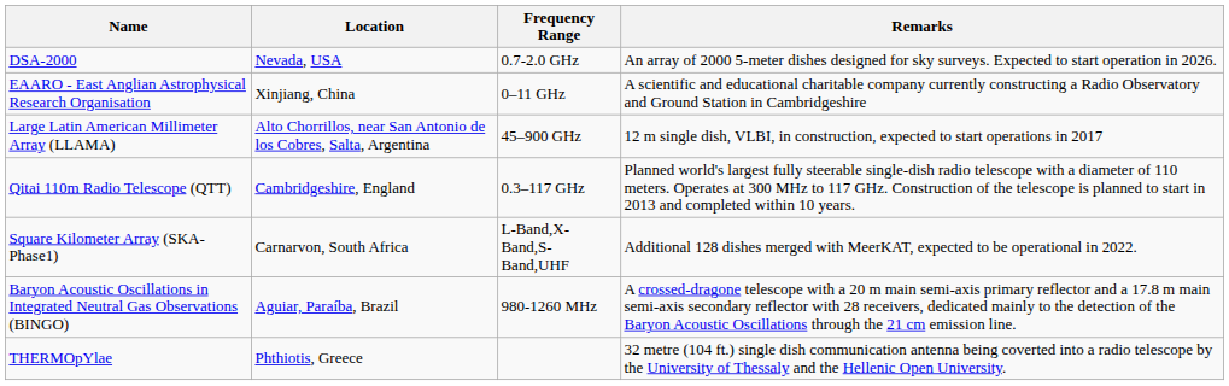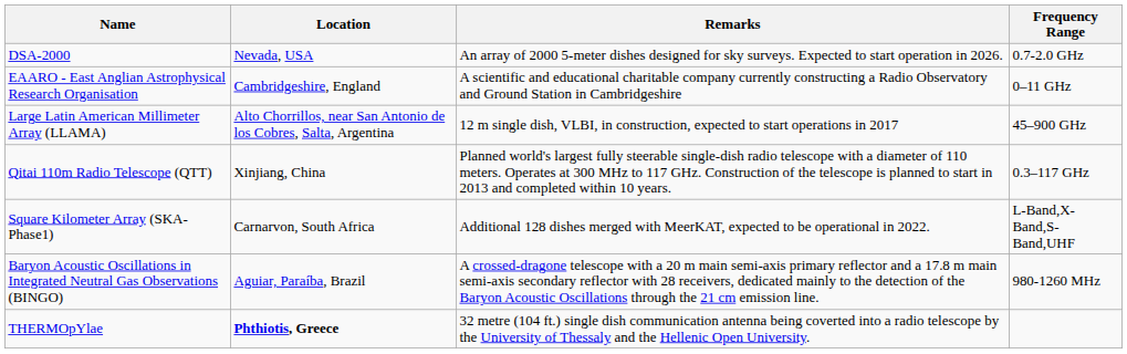 <table class="wikitable">
 <tr>
 <th style="width:20%;">Name</th>
 <th style="width:20%;">Location</th>
+<th style="width:49%;">Remarks</th>
 <th style="width:10%;">Frequency Range</th>
-<th style="width:49%;">Remarks</th>
 </tr>
 <tr>
 <td><a href='#'>DSA-2000</a></td>
 <td><a href='#'>Nevada</a>, <a href='#'>USA</a></td>
+<td>An array of 2000 5-meter dishes designed for sky surveys.  Expected to start operation in 2026.</td>
 <td>0.7-2.0 GHz</td>
-<td>An array of 2000 5-meter dishes designed for sky surveys.  Expected to start operation in 2026.</td>
 </tr>
 <tr>
 <td><a href='#'>EAARO - East Anglian Astrophysical Research Organisation</a></td>
-<td>Xinjiang, China</td>
+<td><a href='#'>Cambridgeshire</a>, England</td>
+<td>A scientific and educational charitable company currently constructing a Radio Observatory and Ground Station in Cambridgeshire</td>
 <td>0–11 GHz</td>
-<td>A scientific and educational charitable company currently constructing a Radio Observatory and Ground Station in Cambridgeshire</td>
 </tr>
 <tr>
 <td><a href='#'>Large Latin American Millimeter Array</a> (LLAMA)</td>
 <td><a href='#'>Alto Chorrillos, near San Antonio de los Cobres</a>, <a href='#'>Salta</a>, Argentina</td>
+<td>12 m single dish, VLBI, in construction, expected to start operations in 2017</td>
 <td>45–900 GHz</td>
-<td>12 m single dish, VLBI, in construction, expected to start operations in 2017</td>
 </tr>
 <tr>
 <td><a href='#'>Qitai 110m Radio Telescope</a> (QTT)</td>
-<td><a href='#'>Cambridgeshire</a>, England</td>
+<td>Xinjiang, China</td>
+<td>Planned world's largest fully steerable single-dish radio telescope with a diameter of 110 meters. Operates at 300 MHz to 117 GHz. Construction of the telescope is planned to start in 2013 and completed within 10 years.</td>
 <td>0.3–117 GHz</td>
-<td>Planned world's largest fully steerable single-dish radio telescope with a diameter of 110 meters. Operates at 300 MHz to 117 GHz. Construction of the telescope is planned to start in 2013 and completed within 10 years.</td>
 </tr>
 <tr>
 <td><a href='#'>Square Kilometer Array</a> (SKA-Phase1)</td>
 <td>Carnarvon, South Africa</td>
+<td>Additional 128 dishes merged with MeerKAT, expected to be operational in 2022.</td>
 <td>L-Band,X-Band,S-Band,UHF</td>
-<td>Additional 128 dishes merged with MeerKAT, expected to be operational in 2022.</td>
 </tr>
 <tr>
 <td><a href='#'>Baryon Acoustic Oscillations in Integrated Neutral Gas Observations</a> (BINGO)</td>
 <td><a href='#'>Aguiar, Paraíba</a>, Brazil</td>
+<td>A <a href='#'>crossed-dragone</a> telescope with a 20 m main semi-axis primary reflector and a 17.8 m main semi-axis secondary reflector with 28 receivers, dedicated mainly to the detection of the <a href='#'>Baryon Acoustic Oscillations</a> through the <a href='#'>21 cm</a> emission line.</td>
 <td>980-1260 MHz</td>
-<td>A <a href='#'>crossed-dragone</a> telescope with a 20 m main semi-axis primary reflector and a 17.8 m main semi-axis secondary reflector with 28 receivers, dedicated mainly to the detection of the <a href='#'>Baryon Acoustic Oscillations</a> through the <a href='#'>21 cm</a> emission line.</td>
 </tr>
 <tr>
 <td><a href='#'>THERMOpYlae</a></td>
-<td><a href='#'>Phthiotis</a>, Greece</td>
+<td><strong><a href='#'>Phthiotis</a>, Greece</strong></td>
+<td>32 metre (104 ft.) single dish communication antenna being coverted into a radio telescope by the <a href='#'>University of Thessaly</a> and the <a href='#'>Hellenic Open University</a>.</td>
 <td></td>
-<td>32 metre (104 ft.) single dish communication antenna being coverted into a radio telescope by the <a href='#'>University of Thessaly</a> and the <a href='#'>Hellenic Open University</a>.</td>
 </tr>
 </table>
